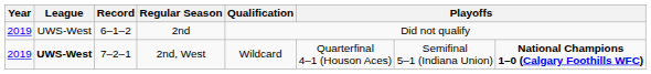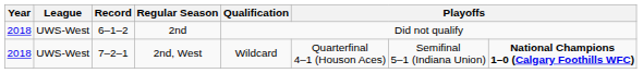 <table class="wikitable" style="text-align:center">
 <tr>
 <th>Year</th>
 <th>League</th>
 <th>Record</th>
 <th>Regular Season</th>
 <th>Qualification</th>
 <th colspan="3">Playoffs</th>
 </tr>
 <tr>
-<td><a href='#'>2019</a></td>
+<td><a href='#'>2018</a></td>
 <td>UWS-West</td>
 <td>6–1–2</td>
 <td>2nd</td>
 <td colspan="4">Did not qualify</td>
 </tr>
 <tr>
-<td><a href='#'>2019</a></td>
-<td><strong>UWS-West</strong></td>
+<td><a href='#'>2018</a></td>
+<td>UWS-West</td>
 <td>7–2–1</td>
 <td>2nd, West</td>
 <td>Wildcard</td>
 <td>Quarterfinal<br>4–1 (Houson Aces)</td>
 <td>Semifinal<br>5–1 (Indiana Union)</td>
 <td><strong>National Champions<br>1–0 (<a href='#'>Calgary Foothills WFC</a>)</strong></td>
 </tr>
 </table>
